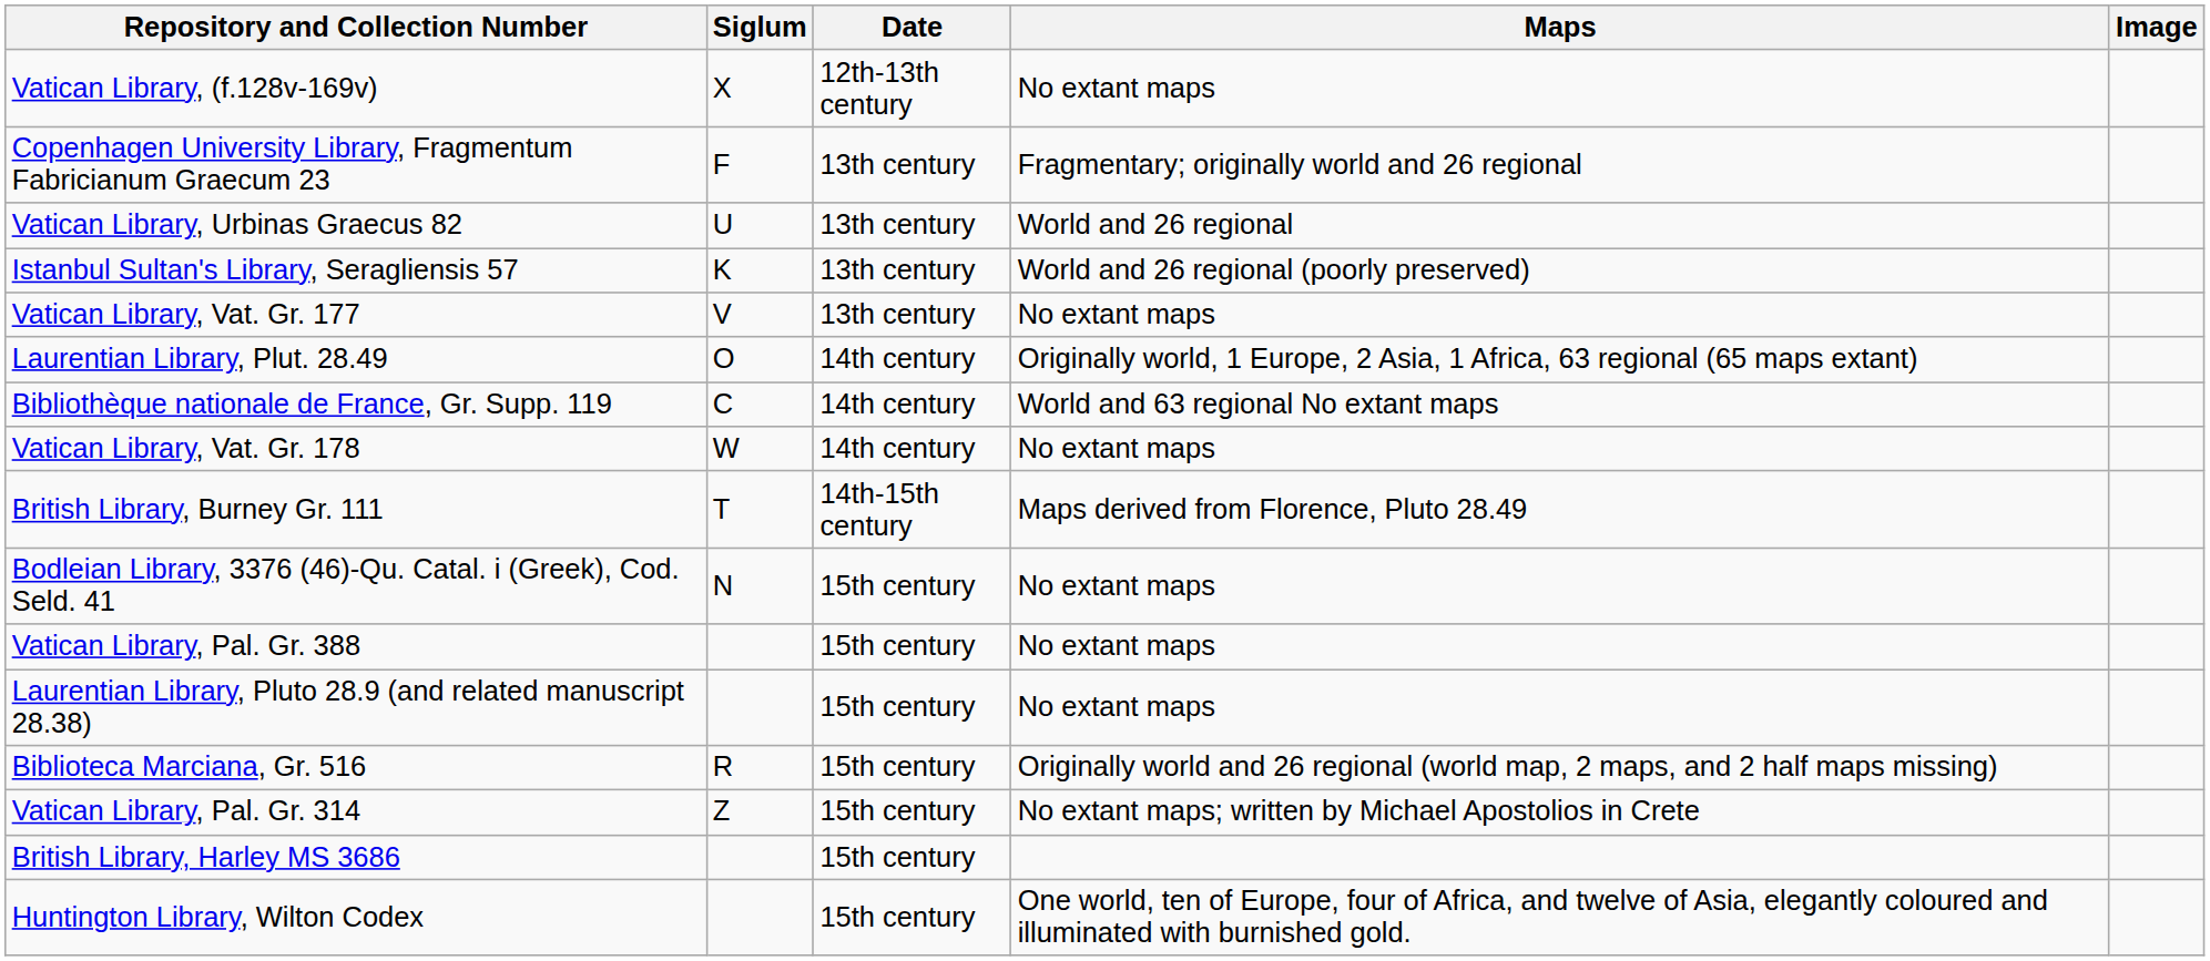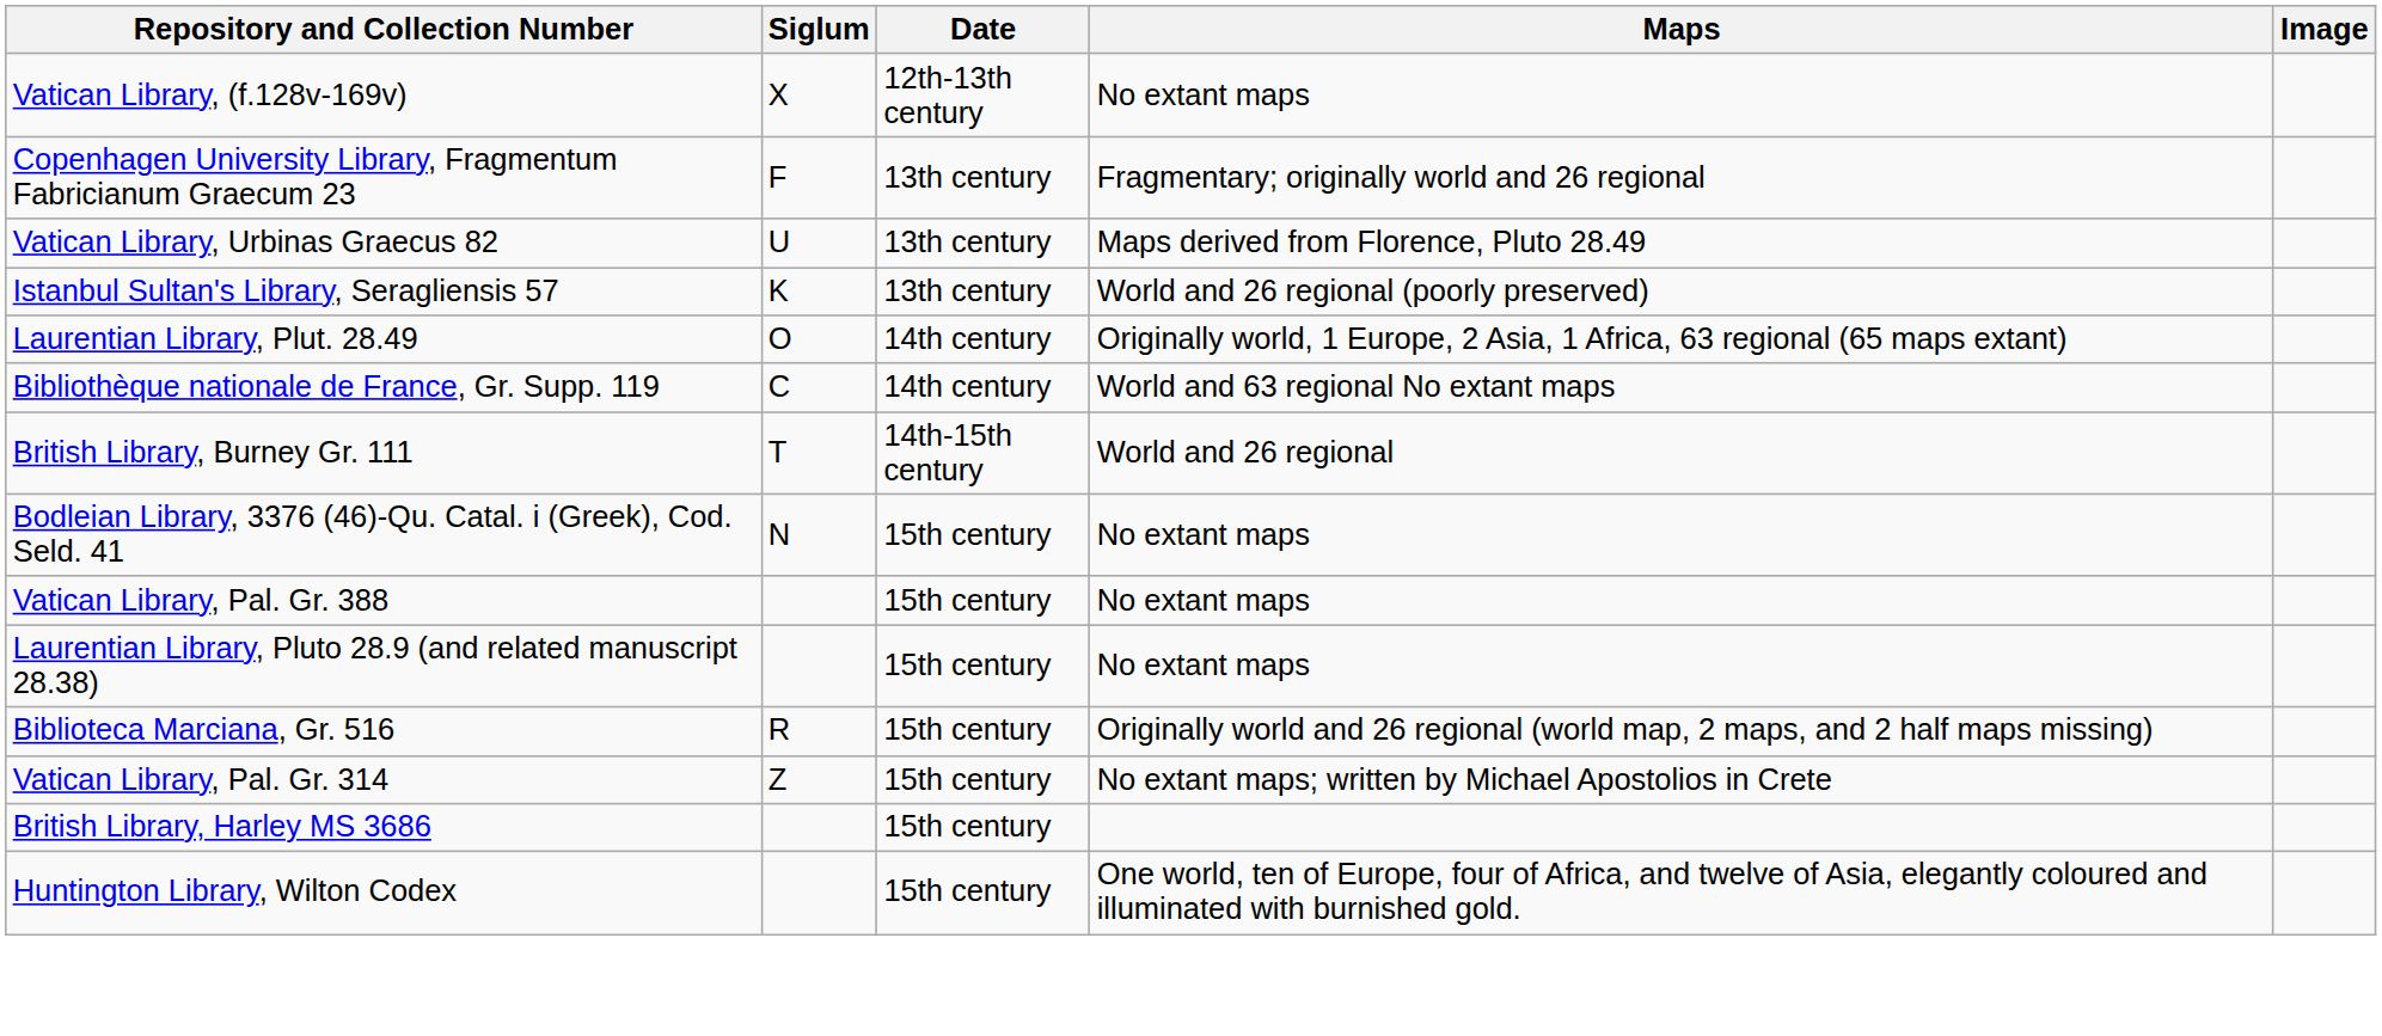 <table class="wikitable sortable">
 <tr>
 <th>Repository and Collection Number</th>
 <th>Siglum</th>
 <th>Date</th>
 <th>Maps</th>
 <th>Image</th>
 </tr>
 <tr>
 <td><a href='#'>Vatican Library</a>,  (f.128v-169v)</td>
 <td>X</td>
 <td>12th-13th century</td>
 <td>No extant maps</td>
 <td></td>
 </tr>
 <tr>
 <td><a href='#'>Copenhagen University Library</a>, Fragmentum Fabricianum Graecum 23</td>
 <td>F</td>
 <td>13th century</td>
 <td>Fragmentary; originally world and 26 regional</td>
 <td></td>
 </tr>
 <tr>
 <td><a href='#'>Vatican Library</a>, Urbinas Graecus 82</td>
 <td>U</td>
 <td>13th century</td>
-<td>World and 26 regional</td>
+<td>Maps derived from Florence, Pluto 28.49</td>
 <td></td>
 </tr>
 <tr>
 <td><a href='#'>Istanbul Sultan's Library</a>, Seragliensis 57</td>
 <td>K</td>
 <td>13th century</td>
 <td>World and 26 regional (poorly preserved)</td>
-<td></td>
-</tr>
-<tr>
-<td><a href='#'>Vatican Library</a>, Vat. Gr. 177</td>
-<td>V</td>
-<td>13th century</td>
-<td>No extant maps</td>
 <td></td>
 </tr>
 <tr>
 <td><a href='#'>Laurentian Library</a>, Plut. 28.49</td>
 <td>O</td>
 <td>14th century</td>
 <td>Originally world, 1 Europe, 2 Asia, 1 Africa, 63 regional (65 maps extant)</td>
 <td></td>
 </tr>
 <tr>
 <td><a href='#'>Bibliothèque nationale de France</a>, Gr. Supp. 119</td>
 <td>C</td>
 <td>14th century</td>
 <td>World and 63 regional No extant maps</td>
 <td></td>
 </tr>
 <tr>
-<td><a href='#'>Vatican Library</a>, Vat. Gr. 178</td>
-<td>W</td>
-<td>14th century</td>
-<td>No extant maps</td>
-<td></td>
-</tr>
-<tr>
 <td><a href='#'>British Library</a>, Burney Gr. 111</td>
 <td>T</td>
 <td>14th-15th century</td>
-<td>Maps derived from Florence, Pluto 28.49</td>
+<td>World and 26 regional</td>
 <td></td>
 </tr>
 <tr>
 <td><a href='#'>Bodleian Library</a>, 3376 (46)-Qu. Catal. i (Greek), Cod. Seld. 41</td>
 <td>N</td>
 <td>15th century</td>
 <td>No extant maps</td>
 <td></td>
 </tr>
 <tr>
 <td><a href='#'>Vatican Library</a>, Pal. Gr. 388</td>
 <td></td>
 <td>15th century</td>
 <td>No extant maps</td>
 <td></td>
 </tr>
 <tr>
 <td><a href='#'>Laurentian Library</a>, Pluto 28.9 (and related manuscript 28.38)</td>
 <td></td>
 <td>15th century</td>
 <td>No extant maps</td>
 <td></td>
 </tr>
 <tr>
 <td><a href='#'>Biblioteca Marciana</a>, Gr. 516</td>
 <td>R</td>
 <td>15th century</td>
 <td>Originally world and 26 regional (world map, 2 maps, and 2 half maps missing)</td>
 <td></td>
 </tr>
 <tr>
 <td><a href='#'>Vatican Library</a>, Pal. Gr. 314</td>
 <td>Z</td>
 <td>15th century</td>
 <td>No extant maps; written by Michael Apostolios in Crete</td>
 <td></td>
 </tr>
 <tr>
 <td><a href='#'>British Library, Harley MS 3686</a></td>
 <td></td>
 <td>15th century</td>
 <td></td>
 <td></td>
 </tr>
 <tr>
 <td><a href='#'>Huntington Library</a>, Wilton Codex</td>
 <td></td>
 <td>15th century</td>
 <td>One world, ten of Europe, four of Africa, and twelve of Asia, elegantly coloured and illuminated with burnished gold.</td>
 <td></td>
 </tr>
 </table>
